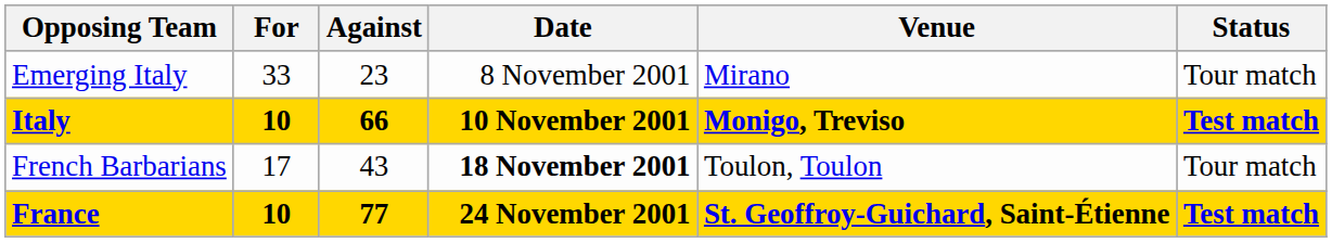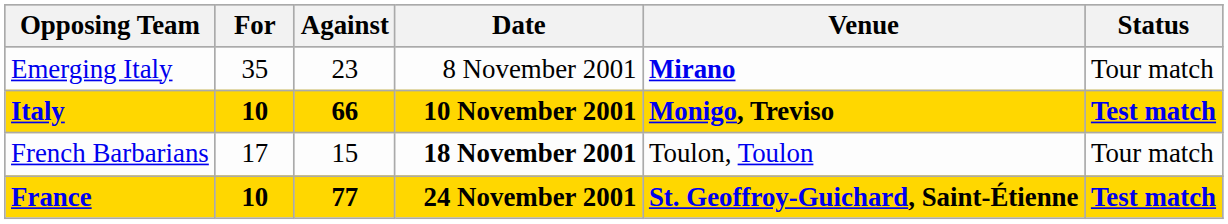 <table class=wikitable>
 <tr>
 <th>Opposing Team</th>
 <th>For</th>
 <th>Against</th>
 <th>Date</th>
 <th>Venue</th>
 <th>Status</th>
 </tr>
 <tr bgcolor=#fdfdfd>
 <td><a href='#'>Emerging Italy</a></td>
-<td align=center width=40>33</td>
+<td align=center width=40>35</td>
 <td align=center width=40>23</td>
 <td width=140 align=right>8 November 2001</td>
-<td><a href='#'>Mirano</a></td>
+<td><strong><a href='#'>Mirano</a></strong></td>
 <td>Tour match</td>
 </tr>
 <tr bgcolor=gold>
 <td><strong><a href='#'>Italy</a></strong></td>
 <td align=center width=40><strong>10</strong></td>
 <td align=center width=40><strong>66</strong></td>
 <td width=140 align=right><strong>10 November 2001</strong></td>
 <td><strong><a href='#'>Monigo</a>, Treviso</strong></td>
 <td><strong><a href='#'>Test match</a></strong></td>
 </tr>
 <tr bgcolor=#fdfdfd>
 <td><a href='#'>French Barbarians</a></td>
 <td align=center width=40>17</td>
-<td align=center width=40>43</td>
+<td align=center width=40>15</td>
 <td width=140 align=right><strong>18 November 2001</strong></td>
 <td>Toulon, <a href='#'>Toulon</a></td>
 <td>Tour match</td>
 </tr>
 <tr bgcolor=gold>
 <td><strong><a href='#'>France</a></strong></td>
 <td align=center width=40><strong>10</strong></td>
 <td align=center width=40><strong>77</strong></td>
 <td width=140 align=right><strong>24 November 2001</strong></td>
 <td><strong><a href='#'>St. Geoffroy-Guichard</a>, Saint-Étienne</strong></td>
 <td><strong><a href='#'>Test match</a></strong></td>
 </tr>
 </table>
